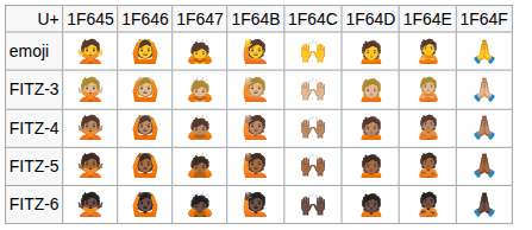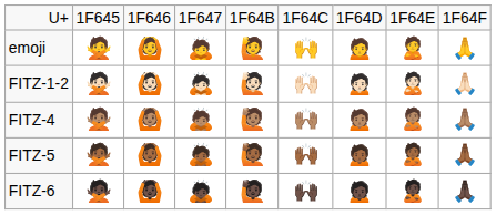 <table class="wikitable nounderlines" style="border-collapse:collapse;background:#FFFFFF;font-size:large;text-align:center">
 <tr style="background:#F8F8F8;font-size:small">
 <td style="text-align:right">U+</td>
 <td>1F645</td>
 <td>1F646</td>
 <td>1F647</td>
 <td>1F64B</td>
 <td>1F64C</td>
 <td>1F64D</td>
 <td>1F64E</td>
 <td>1F64F</td>
 </tr>
 <tr>
 <td style="background:#F8F8F8;font-size:small;text-align:left">emoji</td>
 <td>🙅</td>
 <td>🙆</td>
 <td>🙇</td>
 <td>🙋</td>
 <td>🙌</td>
 <td>🙍</td>
 <td>🙎</td>
 <td>🙏</td>
 </tr>
 <tr>
-<td style="background:#F8F8F8;font-size:small;text-align:left">FITZ-3</td>
-<td>🙅&#x1f3fc;</td>
-<td>🙆&#x1f3fc;</td>
-<td>🙇&#x1f3fc;</td>
-<td>🙋&#x1f3fc;</td>
-<td>🙌&#x1f3fc;</td>
-<td>🙍&#x1f3fc;</td>
-<td>🙎&#x1f3fc;</td>
-<td>🙏&#x1f3fc;</td>
+<td style="background:#F8F8F8;font-size:small;text-align:left">FITZ-1-2</td>
+<td>🙅&#x1f3fb;</td>
+<td>🙆&#x1f3fb;</td>
+<td>🙇&#x1f3fb;</td>
+<td>🙋&#x1f3fb;</td>
+<td>🙌&#x1f3fb;</td>
+<td>🙍&#x1f3fb;</td>
+<td>🙎&#x1f3fb;</td>
+<td>🙏&#x1f3fb;</td>
 </tr>
 <tr>
 <td style="background:#F8F8F8;font-size:small;text-align:left">FITZ-4</td>
 <td>🙅&#x1f3fd;</td>
 <td>🙆&#x1f3fd;</td>
 <td>🙇&#x1f3fd;</td>
 <td>🙋&#x1f3fd;</td>
 <td>🙌&#x1f3fd;</td>
 <td>🙍&#x1f3fd;</td>
 <td>🙎&#x1f3fd;</td>
 <td>🙏&#x1f3fd;</td>
 </tr>
 <tr>
 <td style="background:#F8F8F8;font-size:small;text-align:left">FITZ-5</td>
 <td>🙅&#x1f3fe;</td>
 <td>🙆&#x1f3fe;</td>
 <td>🙇&#x1f3fe;</td>
 <td>🙋&#x1f3fe;</td>
 <td>🙌&#x1f3fe;</td>
 <td>🙍&#x1f3fe;</td>
 <td>🙎&#x1f3fe;</td>
 <td>🙏&#x1f3fe;</td>
 </tr>
 <tr>
 <td style="background:#F8F8F8;font-size:small;text-align:left">FITZ-6</td>
 <td>🙅&#x1f3ff;</td>
 <td>🙆&#x1f3ff;</td>
 <td>🙇&#x1f3ff;</td>
 <td>🙋&#x1f3ff;</td>
 <td>🙌&#x1f3ff;</td>
 <td>🙍&#x1f3ff;</td>
 <td>🙎&#x1f3ff;</td>
 <td>🙏&#x1f3ff;</td>
 </tr>
 </table>
